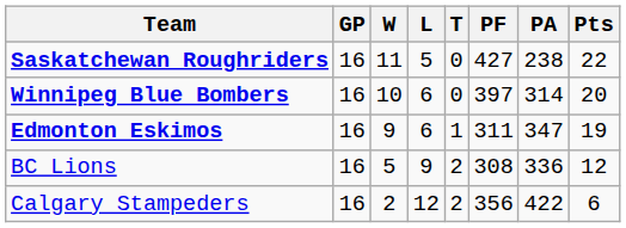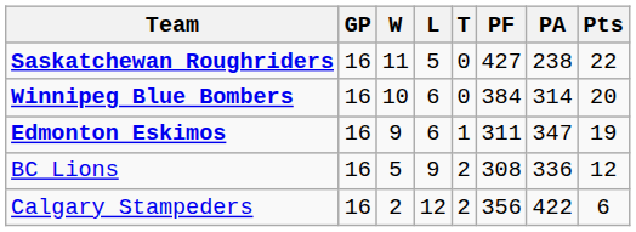 <table class="wikitable" style="float:left; margin-right:1em">
 <tr>
 <th>Team</th>
 <th>GP</th>
 <th>W</th>
 <th>L</th>
 <th>T</th>
 <th>PF</th>
 <th>PA</th>
 <th>Pts</th>
 </tr>
 <tr align="center">
 <td align="left"><strong><a href='#'>Saskatchewan Roughriders</a></strong></td>
 <td>16</td>
 <td>11</td>
 <td>5</td>
 <td>0</td>
 <td>427</td>
 <td>238</td>
 <td>22</td>
 </tr>
 <tr align="center">
 <td align="left"><strong><a href='#'>Winnipeg Blue Bombers</a></strong></td>
 <td>16</td>
 <td>10</td>
 <td>6</td>
 <td>0</td>
-<td>397</td>
+<td>384</td>
 <td>314</td>
 <td>20</td>
 </tr>
 <tr align="center">
 <td align="left"><strong><a href='#'>Edmonton Eskimos</a></strong></td>
 <td>16</td>
 <td>9</td>
 <td>6</td>
 <td>1</td>
 <td>311</td>
 <td>347</td>
 <td>19</td>
 </tr>
 <tr align="center">
 <td align="left"><a href='#'>BC Lions</a></td>
 <td>16</td>
 <td>5</td>
 <td>9</td>
 <td>2</td>
 <td>308</td>
 <td>336</td>
 <td>12</td>
 </tr>
 <tr align="center">
 <td align="left"><a href='#'>Calgary Stampeders</a></td>
 <td>16</td>
 <td>2</td>
 <td>12</td>
 <td>2</td>
 <td>356</td>
 <td>422</td>
 <td>6</td>
 </tr>
 </table>
